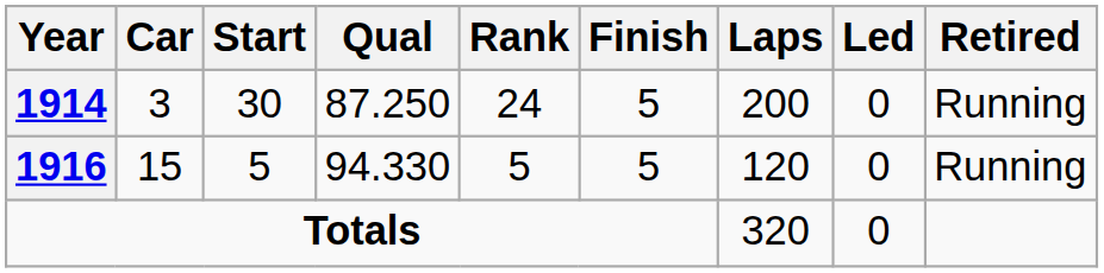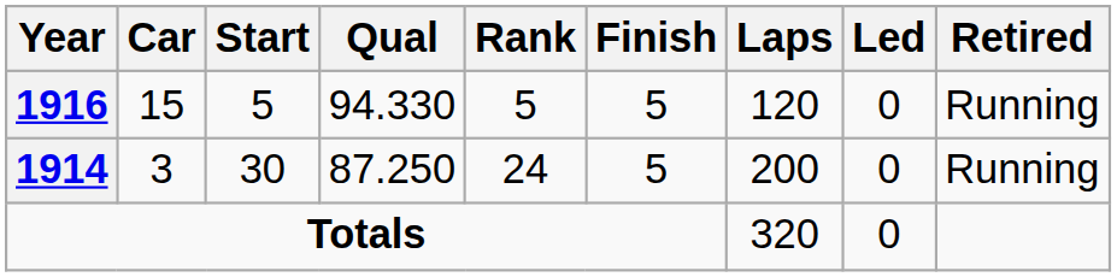 <table class="wikitable" style="text-align:center">
 <tr>
 <th>Year</th>
 <th>Car</th>
 <th>Start</th>
 <th>Qual</th>
 <th>Rank</th>
 <th>Finish</th>
 <th>Laps</th>
 <th>Led</th>
 <th>Retired</th>
 </tr>
 <tr>
+<th><a href='#'>1916</a></th>
+<td>15</td>
+<td>5</td>
+<td>94.330</td>
+<td>5</td>
+<td>5</td>
+<td>120</td>
+<td>0</td>
+<td>Running</td>
+</tr>
+<tr>
 <th><a href='#'>1914</a></th>
 <td>3</td>
 <td>30</td>
 <td>87.250</td>
 <td>24</td>
 <td>5</td>
 <td>200</td>
 <td>0</td>
 <td>Running</td>
 </tr>
 <tr>
-<th><a href='#'>1916</a></th>
-<td>15</td>
-<td>5</td>
-<td>94.330</td>
-<td>5</td>
-<td>5</td>
-<td>120</td>
-<td>0</td>
-<td>Running</td>
-</tr>
-<tr>
 <td colspan=6><strong>Totals</strong></td>
 <td>320</td>
 <td>0</td>
 <td></td>
 </tr>
 </table>
